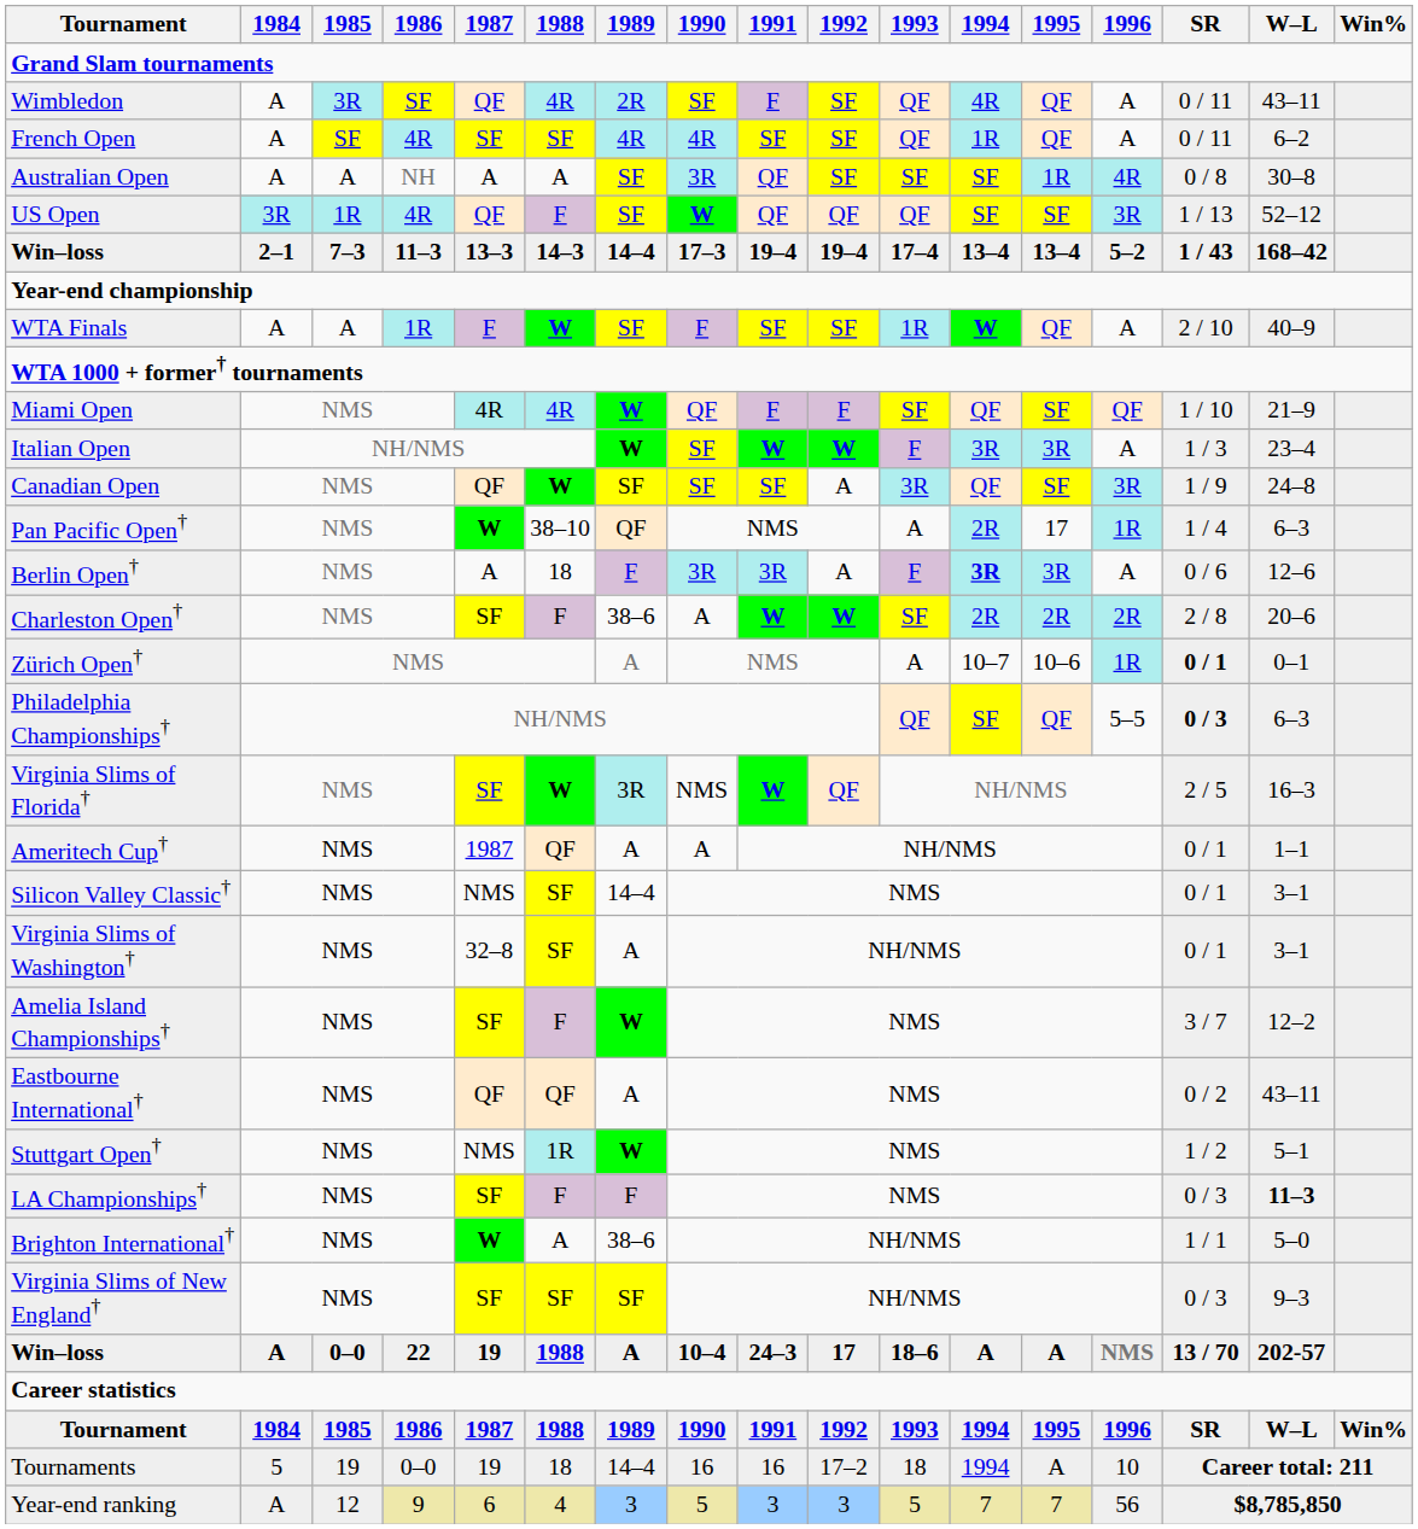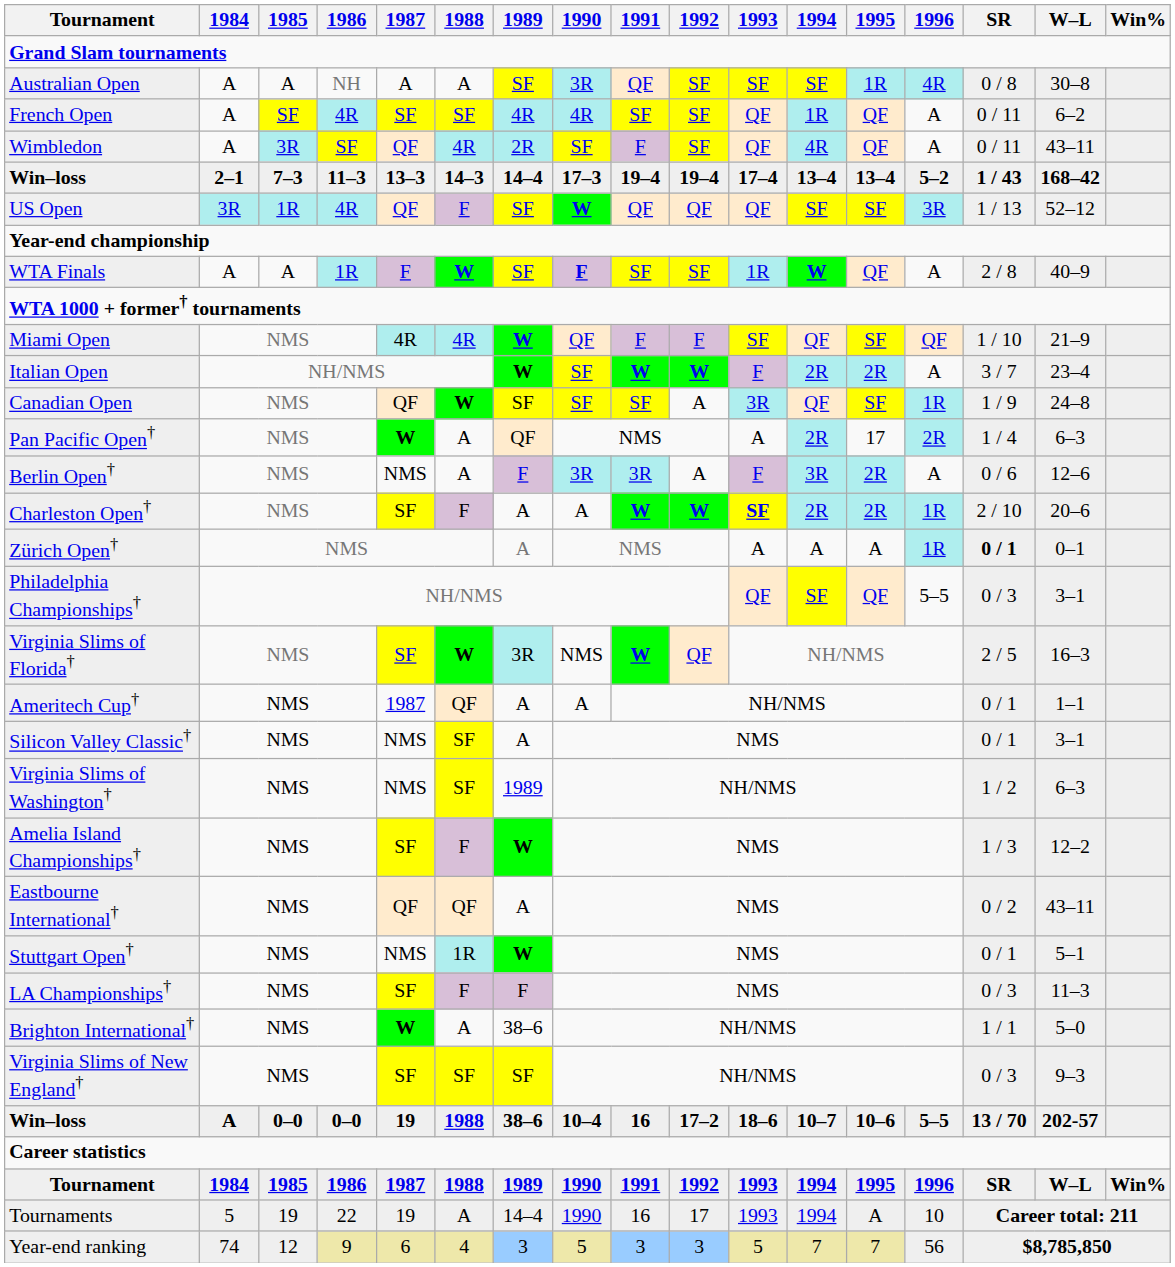 <table class="wikitable nowrap" style=text-align:center;>
 <tr>
 <th width=150>Tournament</th>
 <th width=40><a href='#'>1984</a></th>
 <th width=40><a href='#'>1985</a></th>
 <th width=40><a href='#'>1986</a></th>
 <th width=40><a href='#'>1987</a></th>
 <th width=40><a href='#'>1988</a></th>
 <th width=40><a href='#'>1989</a></th>
 <th width=40><a href='#'>1990</a></th>
 <th width=40><a href='#'>1991</a></th>
 <th width=40><a href='#'>1992</a></th>
 <th width=40><a href='#'>1993</a></th>
 <th width=40><a href='#'>1994</a></th>
 <th width=40><a href='#'>1995</a></th>
 <th width=40><a href='#'>1996</a></th>
 <th width=50>SR</th>
 <th width=50>W–L</th>
 <th>Win%</th>
 </tr>
 <tr>
 <td colspan="17" align="left"><strong><a href='#'>Grand Slam tournaments</a></strong></td>
 </tr>
 <tr>
-<td align=left bgcolor=efefef><a href='#'>Wimbledon</a></td>
+<td align=left bgcolor=efefef><a href='#'>Australian Open</a></td>
 <td>A</td>
+<td>A</td>
+<td style=color:#767676>NH</td>
+<td>A</td>
+<td>A</td>
+<td bgcolor=yellow><a href='#'>SF</a></td>
 <td bgcolor=afeeee><a href='#'>3R</a></td>
+<td bgcolor=ffebcd><a href='#'>QF</a></td>
 <td bgcolor=yellow><a href='#'>SF</a></td>
-<td bgcolor=ffebcd><a href='#'>QF</a></td>
+<td bgcolor=yellow><a href='#'>SF</a></td>
+<td bgcolor=yellow><a href='#'>SF</a></td>
+<td bgcolor=afeeee><a href='#'>1R</a></td>
 <td bgcolor=afeeee><a href='#'>4R</a></td>
-<td bgcolor=afeeee><a href='#'>2R</a></td>
-<td bgcolor=yellow><a href='#'>SF</a></td>
-<td bgcolor=thistle><a href='#'>F</a></td>
-<td bgcolor=yellow><a href='#'>SF</a></td>
-<td bgcolor=ffebcd><a href='#'>QF</a></td>
-<td bgcolor=afeeee><a href='#'>4R</a></td>
-<td bgcolor=ffebcd><a href='#'>QF</a></td>
-<td>A</td>
-<td bgcolor=efefef>0 / 11</td>
-<td bgcolor=efefef>43–11</td>
+<td bgcolor=efefef>0 / 8</td>
+<td bgcolor=efefef>30–8</td>
 <td bgcolor=efefef></td>
 </tr>
 <tr>
 <td align=left bgcolor=efefef><a href='#'>French Open</a></td>
 <td>A</td>
 <td bgcolor=yellow><a href='#'>SF</a></td>
 <td bgcolor=afeeee><a href='#'>4R</a></td>
 <td bgcolor=yellow><a href='#'>SF</a></td>
 <td bgcolor=yellow><a href='#'>SF</a></td>
 <td bgcolor=afeeee><a href='#'>4R</a></td>
 <td bgcolor=afeeee><a href='#'>4R</a></td>
 <td bgcolor=yellow><a href='#'>SF</a></td>
 <td bgcolor=yellow><a href='#'>SF</a></td>
 <td bgcolor=ffebcd><a href='#'>QF</a></td>
 <td bgcolor=afeeee><a href='#'>1R</a></td>
 <td bgcolor=ffebcd><a href='#'>QF</a></td>
 <td>A</td>
 <td bgcolor=efefef>0 / 11</td>
 <td bgcolor=efefef>6–2</td>
 <td bgcolor=efefef></td>
 </tr>
 <tr>
-<td align=left bgcolor=efefef><a href='#'>Australian Open</a></td>
+<td align=left bgcolor=efefef><a href='#'>Wimbledon</a></td>
 <td>A</td>
-<td>A</td>
-<td style=color:#767676>NH</td>
-<td>A</td>
-<td>A</td>
+<td bgcolor=afeeee><a href='#'>3R</a></td>
 <td bgcolor=yellow><a href='#'>SF</a></td>
-<td bgcolor=afeeee><a href='#'>3R</a></td>
 <td bgcolor=ffebcd><a href='#'>QF</a></td>
+<td bgcolor=afeeee><a href='#'>4R</a></td>
+<td bgcolor=afeeee><a href='#'>2R</a></td>
 <td bgcolor=yellow><a href='#'>SF</a></td>
+<td bgcolor=thistle><a href='#'>F</a></td>
 <td bgcolor=yellow><a href='#'>SF</a></td>
-<td bgcolor=yellow><a href='#'>SF</a></td>
-<td bgcolor=afeeee><a href='#'>1R</a></td>
-<td bgcolor=afeeee><a href='#'>4R</a></td>
-<td bgcolor=efefef>0 / 8</td>
-<td bgcolor=efefef>30–8</td>
-<td bgcolor=efefef></td>
-</tr>
-<tr>
-<td align=left bgcolor=efefef><a href='#'>US Open</a></td>
-<td bgcolor=afeeee><a href='#'>3R</a></td>
-<td bgcolor=afeeee><a href='#'>1R</a></td>
+<td bgcolor=ffebcd><a href='#'>QF</a></td>
 <td bgcolor=afeeee><a href='#'>4R</a></td>
 <td bgcolor=ffebcd><a href='#'>QF</a></td>
-<td bgcolor=thistle><a href='#'>F</a></td>
-<td bgcolor=yellow><a href='#'>SF</a></td>
-<td bgcolor=lime><strong><a href='#'>W</a></strong></td>
-<td bgcolor=ffebcd><a href='#'>QF</a></td>
-<td bgcolor=ffebcd><a href='#'>QF</a></td>
-<td bgcolor=ffebcd><a href='#'>QF</a></td>
-<td bgcolor=yellow><a href='#'>SF</a></td>
-<td bgcolor=yellow><a href='#'>SF</a></td>
-<td bgcolor=afeeee><a href='#'>3R</a></td>
-<td bgcolor=efefef>1 / 13</td>
-<td bgcolor=efefef>52–12</td>
+<td>A</td>
+<td bgcolor=efefef>0 / 11</td>
+<td bgcolor=efefef>43–11</td>
 <td bgcolor=efefef></td>
 </tr>
 <tr style=background:#efefef;font-weight:bold>
 <td align=left><strong>Win–loss</strong></td>
 <td>2–1</td>
 <td>7–3</td>
 <td>11–3</td>
 <td>13–3</td>
 <td>14–3</td>
 <td>14–4</td>
 <td>17–3</td>
 <td>19–4</td>
 <td>19–4</td>
 <td>17–4</td>
 <td>13–4</td>
 <td>13–4</td>
 <td>5–2</td>
 <td>1 / 43</td>
 <td>168–42</td>
 <td></td>
 </tr>
 <tr>
+<td align=left bgcolor=efefef><a href='#'>US Open</a></td>
+<td bgcolor=afeeee><a href='#'>3R</a></td>
+<td bgcolor=afeeee><a href='#'>1R</a></td>
+<td bgcolor=afeeee><a href='#'>4R</a></td>
+<td bgcolor=ffebcd><a href='#'>QF</a></td>
+<td bgcolor=thistle><a href='#'>F</a></td>
+<td bgcolor=yellow><a href='#'>SF</a></td>
+<td bgcolor=lime><strong><a href='#'>W</a></strong></td>
+<td bgcolor=ffebcd><a href='#'>QF</a></td>
+<td bgcolor=ffebcd><a href='#'>QF</a></td>
+<td bgcolor=ffebcd><a href='#'>QF</a></td>
+<td bgcolor=yellow><a href='#'>SF</a></td>
+<td bgcolor=yellow><a href='#'>SF</a></td>
+<td bgcolor=afeeee><a href='#'>3R</a></td>
+<td bgcolor=efefef>1 / 13</td>
+<td bgcolor=efefef>52–12</td>
+<td bgcolor=efefef></td>
+</tr>
+<tr>
 <td colspan="17" align="left"><strong>Year-end championship</strong></td>
 </tr>
 <tr>
 <td align=left bgcolor=efefef><a href='#'>WTA Finals</a></td>
 <td>A</td>
 <td>A</td>
 <td bgcolor=afeeee><a href='#'>1R</a></td>
 <td bgcolor=thistle><a href='#'>F</a></td>
 <td bgcolor=lime><strong><a href='#'>W</a></strong></td>
 <td bgcolor=yellow><a href='#'>SF</a></td>
-<td bgcolor=thistle><a href='#'>F</a></td>
+<td bgcolor=thistle><strong><a href='#'>F</a></strong></td>
 <td bgcolor=yellow><a href='#'>SF</a></td>
 <td bgcolor=yellow><a href='#'>SF</a></td>
 <td bgcolor=afeeee><a href='#'>1R</a></td>
 <td bgcolor=lime><strong><a href='#'>W</a></strong></td>
 <td bgcolor=ffebcd><a href='#'>QF</a></td>
 <td>A</td>
-<td bgcolor=efefef>2 / 10</td>
+<td bgcolor=efefef>2 / 8</td>
 <td bgcolor=efefef>40–9</td>
 <td bgcolor=efefef></td>
 </tr>
 <tr>
 <td colspan="17" align="left"><strong><a href='#'>WTA 1000</a> + former<sup>†</sup> tournaments</strong></td>
 </tr>
 <tr>
 <td align="left" bgcolor=efefef><a href='#'>Miami Open</a></td>
 <td colspan="3" style="color:#767676">NMS</td>
 <td bgcolor="afeeee">4R</td>
 <td bgcolor="afeeee"><a href='#'>4R</a></td>
 <td bgcolor="lime"><strong><a href='#'>W</a></strong></td>
 <td bgcolor="ffebcd"><a href='#'>QF</a></td>
 <td bgcolor="thistle"><a href='#'>F</a></td>
 <td bgcolor="thistle"><a href='#'>F</a></td>
 <td bgcolor="yellow"><a href='#'>SF</a></td>
 <td bgcolor="ffebcd"><a href='#'>QF</a></td>
 <td bgcolor="yellow"><a href='#'>SF</a></td>
 <td bgcolor="ffebcd"><a href='#'>QF</a></td>
 <td bgcolor=efefef>1 / 10</td>
 <td bgcolor=efefef>21–9</td>
 <td bgcolor=efefef></td>
 </tr>
 <tr>
 <td align="left" bgcolor=efefef><a href='#'>Italian Open</a></td>
 <td colspan="5" style="color:#767676">NH/NMS</td>
 <td bgcolor="lime"><strong>W</strong></td>
 <td bgcolor="yellow"><a href='#'>SF</a></td>
 <td bgcolor="lime"><strong><a href='#'>W</a></strong></td>
 <td bgcolor="lime"><strong><a href='#'>W</a></strong></td>
 <td bgcolor="thistle"><a href='#'>F</a></td>
-<td bgcolor="afeeee"><a href='#'>3R</a></td>
-<td bgcolor="afeeee"><a href='#'>3R</a></td>
+<td bgcolor="afeeee"><a href='#'>2R</a></td>
+<td bgcolor="afeeee"><a href='#'>2R</a></td>
 <td>A</td>
-<td bgcolor=efefef>1 / 3</td>
+<td bgcolor=efefef>3 / 7</td>
 <td bgcolor=efefef>23–4</td>
 <td bgcolor=efefef></td>
 </tr>
 <tr>
 <td align="left" bgcolor=efefef><a href='#'>Canadian Open</a></td>
 <td colspan="3" style="color:#767676">NMS</td>
 <td bgcolor="ffebcd">QF</td>
 <td bgcolor="lime"><strong>W</strong></td>
 <td bgcolor="yellow">SF</td>
 <td bgcolor="yellow"><a href='#'>SF</a></td>
 <td bgcolor="yellow"><a href='#'>SF</a></td>
 <td>A</td>
 <td bgcolor="afeeee"><a href='#'>3R</a></td>
 <td bgcolor="ffebcd"><a href='#'>QF</a></td>
 <td bgcolor="yellow"><a href='#'>SF</a></td>
-<td bgcolor="afeeee"><a href='#'>3R</a></td>
+<td bgcolor="afeeee"><a href='#'>1R</a></td>
 <td bgcolor=efefef>1 / 9</td>
 <td bgcolor=efefef>24–8</td>
 <td bgcolor=efefef></td>
 </tr>
 <tr>
 <td align="left" bgcolor=efefef><a href='#'>Pan Pacific Open</a><sup>†</sup></td>
 <td colspan="3" style="color:#767676">NMS</td>
 <td bgcolor="lime"><strong>W</strong></td>
-<td>38–10</td>
+<td>A</td>
 <td bgcolor="ffebcd">QF</td>
 <td colspan="3">NMS</td>
 <td>A</td>
 <td bgcolor="afeeee"><a href='#'>2R</a></td>
 <td>17</td>
-<td bgcolor="afeeee"><a href='#'>1R</a></td>
+<td bgcolor="afeeee"><a href='#'>2R</a></td>
 <td bgcolor=efefef>1 / 4</td>
 <td bgcolor=efefef>6–3</td>
 <td bgcolor=efefef></td>
 </tr>
 <tr>
 <td align="left" bgcolor=efefef><a href='#'>Berlin Open</a><sup>†</sup></td>
 <td colspan="3" style="color:#767676">NMS</td>
+<td>NMS</td>
 <td>A</td>
-<td>18</td>
 <td bgcolor="thistle"><a href='#'>F</a></td>
 <td bgcolor="afeeee"><a href='#'>3R</a></td>
 <td bgcolor="afeeee"><a href='#'>3R</a></td>
 <td>A</td>
 <td bgcolor="thistle"><a href='#'>F</a></td>
-<td bgcolor="afeeee"><strong><a href='#'>3R</a></strong></td>
 <td bgcolor="afeeee"><a href='#'>3R</a></td>
+<td bgcolor="afeeee"><a href='#'>2R</a></td>
 <td>A</td>
 <td bgcolor=efefef>0 / 6</td>
 <td bgcolor=efefef>12–6</td>
 <td bgcolor=efefef></td>
 </tr>
 <tr>
 <td align="left" bgcolor=efefef><a href='#'>Charleston Open</a><sup>†</sup></td>
 <td colspan="3" style="color:#767676">NMS</td>
 <td bgcolor="yellow">SF</td>
 <td bgcolor="thistle">F</td>
-<td>38–6</td>
+<td>A</td>
 <td>A</td>
 <td bgcolor="lime"><strong><a href='#'>W</a></strong></td>
 <td bgcolor="lime"><strong><a href='#'>W</a></strong></td>
-<td bgcolor="yellow"><a href='#'>SF</a></td>
+<td bgcolor="yellow"><strong><a href='#'>SF</a></strong></td>
 <td bgcolor="afeeee"><a href='#'>2R</a></td>
 <td bgcolor="afeeee"><a href='#'>2R</a></td>
-<td bgcolor="afeeee"><a href='#'>2R</a></td>
-<td bgcolor=efefef>2 / 8</td>
+<td bgcolor="afeeee"><a href='#'>1R</a></td>
+<td bgcolor=efefef>2 / 10</td>
 <td bgcolor=efefef>20–6</td>
 <td bgcolor=efefef></td>
 </tr>
 <tr>
 <td align="left" bgcolor=efefef><a href='#'>Zürich Open</a><sup>†</sup></td>
 <td colspan="5" style="color:#767676">NMS</td>
 <td colspan="1" style="color:#767676">A</td>
 <td colspan="3" style="color:#767676">NMS</td>
 <td>A</td>
-<td>10–7</td>
-<td>10–6</td>
+<td>A</td>
+<td>A</td>
 <td bgcolor="afeeee"><a href='#'>1R</a></td>
 <td bgcolor=efefef><strong>0 / 1</strong></td>
 <td bgcolor=efefef>0–1</td>
 <td bgcolor=efefef></td>
 </tr>
 <tr>
 <td align="left" bgcolor=efefef><a href='#'>Philadelphia Championships</a><sup>†</sup></td>
 <td colspan="9" style="color:#767676">NH/NMS</td>
 <td bgcolor="ffebcd"><a href='#'>QF</a></td>
 <td bgcolor="yellow"><a href='#'>SF</a></td>
 <td bgcolor="ffebcd"><a href='#'>QF</a></td>
 <td>5–5</td>
-<td bgcolor=efefef><strong>0 / 3</strong></td>
-<td bgcolor=efefef>6–3</td>
+<td bgcolor=efefef>0 / 3</td>
+<td bgcolor=efefef>3–1</td>
 <td bgcolor=efefef></td>
 </tr>
 <tr>
 <td align="left"  bgcolor=efefef><a href='#'>Virginia Slims of Florida</a><sup>†</sup></td>
 <td colspan="3" style="color:#767676">NMS</td>
 <td bgcolor="yellow"><a href='#'>SF</a></td>
 <td bgcolor="lime"><strong>W</strong></td>
 <td bgcolor="afeeee">3R</td>
 <td>NMS</td>
 <td bgcolor="lime"><strong><a href='#'>W</a></strong></td>
 <td bgcolor="ffebcd"><a href='#'>QF</a></td>
 <td colspan="4" style="color:#767676">NH/NMS</td>
 <td bgcolor=efefef>2 / 5</td>
 <td bgcolor=efefef>16–3</td>
 <td bgcolor=efefef></td>
 </tr>
 <tr>
 <td align=left bgcolor=efefef><a href='#'>Ameritech Cup</a><sup>†</sup></td>
 <td colspan="3">NMS</td>
 <td><a href='#'>1987</a></td>
 <td bgcolor="ffebcd">QF</td>
 <td>A</td>
 <td>A</td>
 <td colspan="6">NH/NMS</td>
 <td bgcolor=efefef>0 / 1</td>
 <td bgcolor=efefef>1–1</td>
 <td bgcolor=efefef></td>
 </tr>
 <tr>
 <td align=left bgcolor=efefef><a href='#'>Silicon Valley Classic</a><sup>†</sup></td>
 <td colspan="3">NMS</td>
 <td>NMS</td>
 <td bgcolor="yellow">SF</td>
-<td>14–4</td>
+<td>A</td>
 <td colspan="7">NMS</td>
 <td bgcolor=efefef>0 / 1</td>
 <td bgcolor=efefef>3–1</td>
 <td bgcolor=efefef></td>
 </tr>
 <tr>
 <td align=left bgcolor=efefef><a href='#'>Virginia Slims of Washington</a><sup>†</sup></td>
 <td colspan="3">NMS</td>
-<td>32–8</td>
+<td>NMS</td>
 <td bgcolor="yellow">SF</td>
-<td>A</td>
+<td><a href='#'>1989</a></td>
 <td colspan="7">NH/NMS</td>
-<td bgcolor=efefef>0 / 1</td>
-<td bgcolor=efefef>3–1</td>
+<td bgcolor=efefef>1 / 2</td>
+<td bgcolor=efefef>6–3</td>
 <td bgcolor=efefef></td>
 </tr>
 <tr>
 <td align=left bgcolor=efefef><a href='#'>Amelia Island Championships</a><sup>†</sup></td>
 <td colspan="3">NMS</td>
 <td bgcolor="yellow">SF</td>
 <td bgcolor="thistle">F</td>
 <td bgcolor="lime"><strong>W</strong></td>
 <td colspan="7">NMS</td>
-<td bgcolor=efefef>3 / 7</td>
+<td bgcolor=efefef>1 / 3</td>
 <td bgcolor=efefef>12–2</td>
 <td bgcolor=efefef></td>
 </tr>
 <tr>
 <td align=left bgcolor=efefef><a href='#'>Eastbourne International</a><sup>†</sup></td>
 <td colspan="3">NMS</td>
 <td bgcolor="ffebcd">QF</td>
 <td bgcolor="ffebcd">QF</td>
 <td>A</td>
 <td colspan="7">NMS</td>
 <td bgcolor=efefef>0 / 2</td>
 <td bgcolor=efefef>43–11</td>
 <td bgcolor=efefef></td>
 </tr>
 <tr>
 <td align=left bgcolor=efefef><a href='#'>Stuttgart Open</a><sup>†</sup></td>
 <td colspan="3">NMS</td>
 <td>NMS</td>
 <td bgcolor="afeeee">1R</td>
 <td bgcolor="lime"><strong>W</strong></td>
 <td colspan="7">NMS</td>
-<td bgcolor=efefef>1 / 2</td>
+<td bgcolor=efefef>0 / 1</td>
 <td bgcolor=efefef>5–1</td>
 <td bgcolor=efefef></td>
 </tr>
 <tr>
 <td align=left bgcolor=efefef><a href='#'>LA Championships</a><sup>†</sup></td>
 <td colspan="3">NMS</td>
 <td bgcolor="yellow">SF</td>
 <td bgcolor="thistle">F</td>
 <td bgcolor="thistle">F</td>
 <td colspan="7">NMS</td>
 <td bgcolor=efefef>0 / 3</td>
-<td bgcolor=efefef><strong>11–3</strong></td>
+<td bgcolor=efefef>11–3</td>
 <td bgcolor=efefef></td>
 </tr>
 <tr>
 <td align=left bgcolor=efefef><a href='#'>Brighton International</a><sup>†</sup></td>
 <td colspan="3">NMS</td>
 <td bgcolor="lime"><strong>W</strong></td>
 <td>A</td>
 <td>38–6</td>
 <td colspan="7">NH/NMS</td>
 <td bgcolor=efefef>1 / 1</td>
 <td bgcolor=efefef>5–0</td>
 <td bgcolor=efefef></td>
 </tr>
 <tr>
 <td align=left bgcolor=efefef><a href='#'>Virginia Slims of New England</a><sup>†</sup></td>
 <td colspan="3">NMS</td>
 <td bgcolor="yellow">SF</td>
 <td bgcolor="yellow">SF</td>
 <td bgcolor="yellow">SF</td>
 <td colspan="7">NH/NMS</td>
 <td bgcolor=efefef>0 / 3</td>
 <td bgcolor=efefef>9–3</td>
 <td bgcolor=efefef></td>
 </tr>
 <tr style=background:#efefef;font-weight:bold>
 <td align=left>Win–loss</td>
 <td>A</td>
 <td>0–0</td>
-<td>22</td>
+<td>0–0</td>
 <td>19</td>
 <td><a href='#'>1988</a></td>
-<td>A</td>
+<td>38–6</td>
 <td>10–4</td>
-<td>24–3</td>
-<td>17</td>
+<td>16</td>
+<td>17–2</td>
 <td>18–6</td>
-<td>A</td>
-<td>A</td>
-<td colspan="1" style="color:#767676">NMS</td>
+<td>10–7</td>
+<td>10–6</td>
+<td>5–5</td>
 <td>13 / 70</td>
 <td>202-57</td>
 <td></td>
 </tr>
 <tr>
 <td colspan="17" align="left"><strong>Career statistics</strong></td>
 </tr>
 <tr style=background:#efefef;font-weight:bold>
 <td>Tournament</td>
 <td><a href='#'>1984</a></td>
 <td><a href='#'>1985</a></td>
 <td><a href='#'>1986</a></td>
 <td><a href='#'>1987</a></td>
 <td><a href='#'>1988</a></td>
 <td><a href='#'>1989</a></td>
 <td><a href='#'>1990</a></td>
 <td><a href='#'>1991</a></td>
 <td><a href='#'>1992</a></td>
 <td><a href='#'>1993</a></td>
 <td><a href='#'>1994</a></td>
 <td><a href='#'>1995</a></td>
 <td><a href='#'>1996</a></td>
 <td>SR</td>
 <td>W–L</td>
 <td>Win%</td>
 </tr>
 <tr bgcolor=efefef>
 <td align=left>Tournaments</td>
 <td>5</td>
 <td>19</td>
-<td>0–0</td>
+<td>22</td>
 <td>19</td>
-<td>18</td>
+<td>A</td>
 <td>14–4</td>
+<td><a href='#'>1990</a></td>
 <td>16</td>
-<td>16</td>
-<td>17–2</td>
-<td>18</td>
+<td>17</td>
+<td><a href='#'>1993</a></td>
 <td><a href='#'>1994</a></td>
 <td>A</td>
 <td>10</td>
 <td colspan="3"><strong>Career total: 211</strong></td>
 </tr>
 <tr bgcolor="efefef">
 <td align="left">Year-end ranking</td>
-<td>A</td>
+<td align="center">74</td>
 <td align="center">12</td>
 <td align="center" bgcolor="EEE8AA">9</td>
 <td align="center" bgcolor="EEE8AA">6</td>
 <td align="center" bgcolor="EEE8AA">4</td>
 <td align="center" bgcolor="99ccff">3</td>
 <td align="center" bgcolor="EEE8AA">5</td>
 <td align="center" bgcolor="99ccff">3</td>
 <td align="center" bgcolor="99ccff">3</td>
 <td align="center" bgcolor="EEE8AA">5</td>
 <td align="center" bgcolor="EEE8AA">7</td>
 <td align="center" bgcolor="EEE8AA">7</td>
 <td align="center">56</td>
 <td colspan="3"><strong>$8,785,850</strong></td>
 </tr>
 </table>
